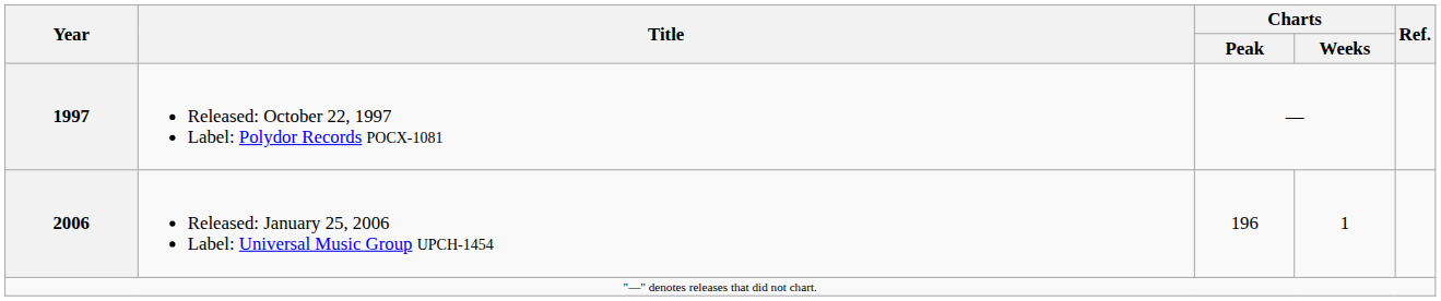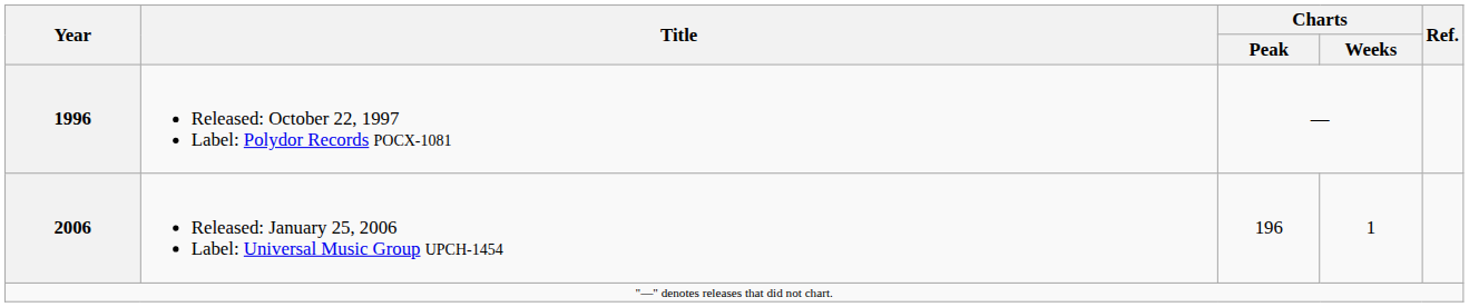 <table class="wikitable">
 <tr>
 <th scope="column" rowspan="2">Year</th>
 <th scope="column" rowspan="2">Title</th>
 <th scope="column" colspan="2">Charts</th>
 <th scope="column" width="1%" rowspan="2">Ref.</th>
 </tr>
 <tr>
 <th scope="column" width="7%">Peak</th>
 <th scope="column" width="7%">Weeks</th>
 </tr>
 <tr>
-<th scope="row" align="center">1997</th>
+<th scope="row" align="center">1996</th>
 <td align="left"><br><ul><li>Released: October 22, 1997</li><li>Label: <a href='#'>Polydor Records</a> <small>POCX-1081</small></li></ul></td>
 <td align="center" colspan="2">—</td>
 <td align="center"></td>
 </tr>
 <tr>
 <th scope="row" align="center">2006</th>
 <td align="left"><br><ul><li>Released: January 25, 2006</li><li>Label: <a href='#'>Universal Music Group</a> <small>UPCH-1454</small></li></ul></td>
 <td align="center">196</td>
 <td align="center">1</td>
 <td align="center"></td>
 </tr>
 <tr>
 <td align="center" colspan="5" style="font-size: 8pt">"—" denotes releases that did not chart.</td>
 </tr>
 </table>
